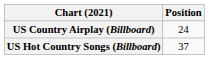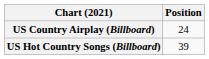 <table class="wikitable sortable plainrowheaders" style="text-align:center">
 <tr>
 <th>Chart (2021)</th>
 <th>Position</th>
 </tr>
 <tr>
 <th scope="row">US Country Airplay (<em>Billboard</em>)</th>
 <td>24</td>
 </tr>
 <tr>
 <th scope="row">US Hot Country Songs (<em>Billboard</em>)</th>
-<td>37</td>
+<td>39</td>
 </tr>
 </table>
